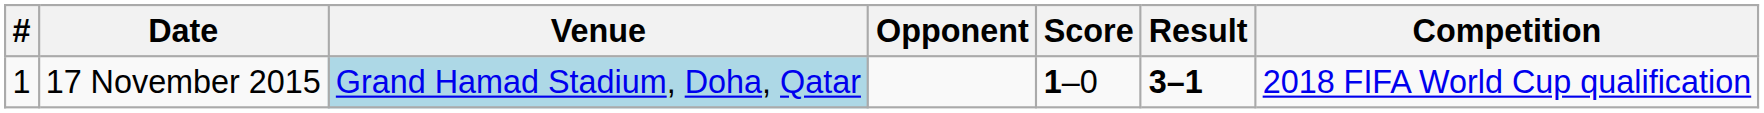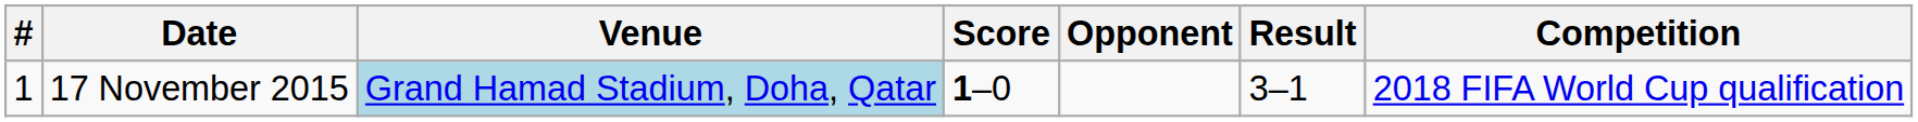 <table class="wikitable sortable" style="font-size:95%;">
 <tr>
 <th>#</th>
 <th>Date</th>
 <th>Venue</th>
+<th>Score</th>
 <th>Opponent</th>
-<th>Score</th>
 <th>Result</th>
 <th>Competition</th>
 </tr>
 <tr>
 <td>1</td>
 <td>17 November 2015</td>
 <td style="background: lightblue;"><a href='#'>Grand Hamad Stadium</a>, <a href='#'>Doha</a>, <a href='#'>Qatar</a></td>
+<td><strong>1</strong>–0</td>
 <td></td>
-<td><strong>1</strong>–0</td>
-<td><strong>3–1</strong></td>
+<td>3–1</td>
 <td><a href='#'>2018 FIFA World Cup qualification</a></td>
 </tr>
 </table>
